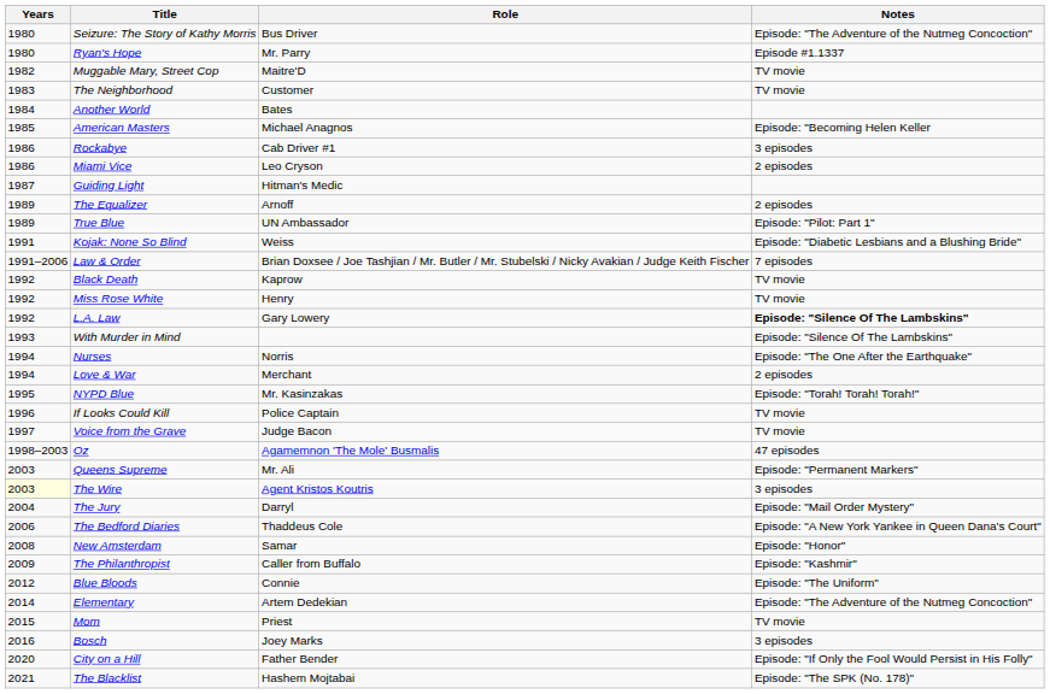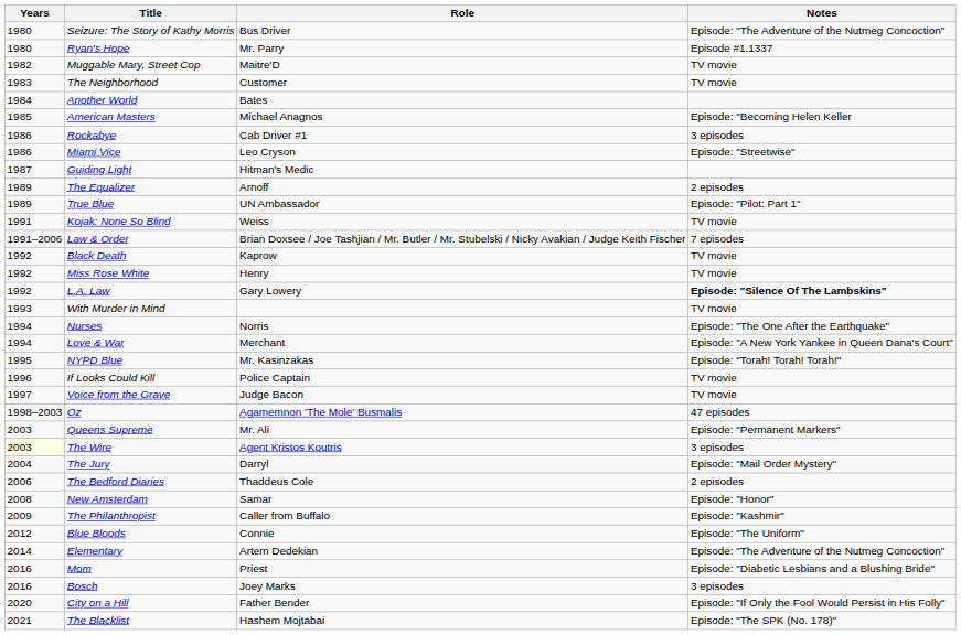 <table class="wikitable">
 <tr>
 <th>Years</th>
 <th>Title</th>
 <th>Role</th>
 <th>Notes</th>
 </tr>
 <tr>
 <td>1980</td>
 <td><em>Seizure: The Story of Kathy Morris</em></td>
 <td>Bus Driver</td>
 <td>Episode: "The Adventure of the Nutmeg Concoction"</td>
 </tr>
 <tr>
 <td>1980</td>
 <td><em><a href='#'>Ryan's Hope</a></em></td>
 <td>Mr. Parry</td>
 <td>Episode #1.1337</td>
 </tr>
 <tr>
 <td>1982</td>
 <td><em>Muggable Mary, Street Cop</em></td>
 <td>Maitre'D</td>
 <td>TV movie</td>
 </tr>
 <tr>
 <td>1983</td>
 <td><em>The Neighborhood</em></td>
 <td>Customer</td>
 <td>TV movie</td>
 </tr>
 <tr>
 <td>1984</td>
 <td><em><a href='#'>Another World</a></em></td>
 <td>Bates</td>
 <td></td>
 </tr>
 <tr>
 <td>1985</td>
 <td><em><a href='#'>American Masters</a></em></td>
 <td>Michael Anagnos</td>
 <td>Episode: "Becoming Helen Keller</td>
 </tr>
 <tr>
 <td>1986</td>
 <td><em><a href='#'>Rockabye</a></em></td>
 <td>Cab Driver #1</td>
 <td>3 episodes</td>
 </tr>
 <tr>
 <td>1986</td>
 <td><em><a href='#'>Miami Vice</a></em></td>
 <td>Leo Cryson</td>
-<td>2 episodes</td>
+<td>Episode: "Streetwise"</td>
 </tr>
 <tr>
 <td>1987</td>
 <td><em><a href='#'>Guiding Light</a></em></td>
 <td>Hitman's Medic</td>
 <td></td>
 </tr>
 <tr>
 <td>1989</td>
 <td><em><a href='#'>The Equalizer</a></em></td>
 <td>Arnoff</td>
 <td>2 episodes</td>
 </tr>
 <tr>
 <td>1989</td>
 <td><em><a href='#'>True Blue</a></em></td>
 <td>UN Ambassador</td>
 <td>Episode: "Pilot: Part 1"</td>
 </tr>
 <tr>
 <td>1991</td>
 <td><em><a href='#'>Kojak: None So Blind</a></em></td>
 <td>Weiss</td>
-<td>Episode: "Diabetic Lesbians and a Blushing Bride"</td>
+<td>TV movie</td>
 </tr>
 <tr>
 <td>1991–2006</td>
 <td><em><a href='#'>Law & Order</a></em></td>
 <td>Brian Doxsee / Joe Tashjian / Mr. Butler / Mr. Stubelski / Nicky Avakian / Judge Keith Fischer</td>
 <td>7 episodes</td>
 </tr>
 <tr>
 <td>1992</td>
 <td><em><a href='#'>Black Death</a></em></td>
 <td>Kaprow</td>
 <td>TV movie</td>
 </tr>
 <tr>
 <td>1992</td>
 <td><em><a href='#'>Miss Rose White</a></em></td>
 <td>Henry</td>
 <td>TV movie</td>
 </tr>
 <tr>
 <td>1992</td>
 <td><em><a href='#'>L.A. Law</a></em></td>
 <td>Gary Lowery</td>
 <td><strong>Episode: "Silence Of The Lambskins"</strong></td>
 </tr>
 <tr>
 <td>1993</td>
 <td><em>With Murder in Mind</em></td>
 <td></td>
-<td>Episode: "Silence Of The Lambskins"</td>
+<td>TV movie</td>
 </tr>
 <tr>
 <td>1994</td>
 <td><em><a href='#'>Nurses</a></em></td>
 <td>Norris</td>
 <td>Episode: "The One After the Earthquake"</td>
 </tr>
 <tr>
 <td>1994</td>
 <td><em><a href='#'>Love & War</a></em></td>
 <td>Merchant</td>
-<td>2 episodes</td>
+<td>Episode: "A New York Yankee in Queen Dana's Court"</td>
 </tr>
 <tr>
 <td>1995</td>
 <td><em><a href='#'>NYPD Blue</a></em></td>
 <td>Mr. Kasinzakas</td>
 <td>Episode: "Torah! Torah! Torah!"</td>
 </tr>
 <tr>
 <td>1996</td>
 <td><em>If Looks Could Kill</em></td>
 <td>Police Captain</td>
 <td>TV movie</td>
 </tr>
 <tr>
 <td>1997</td>
 <td><em><a href='#'>Voice from the Grave</a></em></td>
 <td>Judge Bacon</td>
 <td>TV movie</td>
 </tr>
 <tr>
 <td>1998–2003</td>
 <td><em><a href='#'>Oz</a></em></td>
 <td><a href='#'>Agamemnon 'The Mole' Busmalis</a></td>
 <td>47 episodes</td>
 </tr>
 <tr>
 <td>2003</td>
 <td><em><a href='#'>Queens Supreme</a></em></td>
 <td>Mr. Ali</td>
 <td>Episode: "Permanent Markers"</td>
 </tr>
 <tr>
 <td style="background: lightyellow;">2003</td>
 <td><em><a href='#'>The Wire</a></em></td>
 <td><a href='#'>Agent Kristos Koutris</a></td>
 <td>3 episodes</td>
 </tr>
 <tr>
 <td>2004</td>
 <td><em><a href='#'>The Jury</a></em></td>
 <td>Darryl</td>
 <td>Episode: "Mail Order Mystery"</td>
 </tr>
 <tr>
 <td>2006</td>
 <td><em><a href='#'>The Bedford Diaries</a></em></td>
 <td>Thaddeus Cole</td>
-<td>Episode: "A New York Yankee in Queen Dana's Court"</td>
+<td>2 episodes</td>
 </tr>
 <tr>
 <td>2008</td>
 <td><em><a href='#'>New Amsterdam</a></em></td>
 <td>Samar</td>
 <td>Episode: "Honor"</td>
 </tr>
 <tr>
 <td>2009</td>
 <td><em><a href='#'>The Philanthropist</a></em></td>
 <td>Caller from Buffalo</td>
 <td>Episode: "Kashmir"</td>
 </tr>
 <tr>
 <td>2012</td>
 <td><em><a href='#'>Blue Bloods</a></em></td>
 <td>Connie</td>
 <td>Episode: "The Uniform"</td>
 </tr>
 <tr>
 <td>2014</td>
 <td><em><a href='#'>Elementary</a></em></td>
 <td>Artem Dedekian</td>
 <td>Episode: "The Adventure of the Nutmeg Concoction"</td>
 </tr>
 <tr>
-<td>2015</td>
+<td>2016</td>
 <td><em><a href='#'>Mom</a></em></td>
 <td>Priest</td>
-<td>TV movie</td>
+<td>Episode: "Diabetic Lesbians and a Blushing Bride"</td>
 </tr>
 <tr>
 <td>2016</td>
 <td><em><a href='#'>Bosch</a></em></td>
 <td>Joey Marks</td>
 <td>3 episodes</td>
 </tr>
 <tr>
 <td>2020</td>
 <td><em><a href='#'>City on a Hill</a></em></td>
 <td>Father Bender</td>
 <td>Episode: "If Only the Fool Would Persist in His Folly"</td>
 </tr>
 <tr>
 <td>2021</td>
 <td><em><a href='#'>The Blacklist</a></em></td>
 <td>Hashem Mojtabai</td>
 <td>Episode: "The SPK (No. 178)"</td>
 </tr>
 </table>
